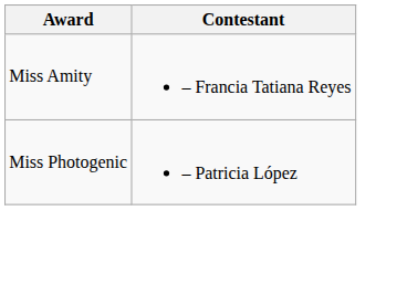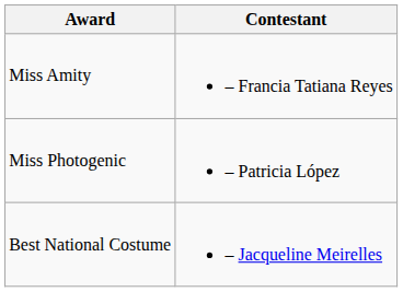 <table class="wikitable sortable" style="font-size:95%;">
 <tr>
 <th>Award</th>
 <th>Contestant</th>
 </tr>
 <tr>
 <td>Miss Amity</td>
 <td><br><ul><li> – Francia Tatiana Reyes</li></ul></td>
 </tr>
 <tr>
 <td>Miss Photogenic</td>
 <td><br><ul><li> – Patricia López</li></ul></td>
 </tr>
+<tr>
+<td>Best National Costume</td>
+<td><br><ul><li> – <a href='#'>Jacqueline Meirelles</a></li></ul></td>
+</tr>
 </table>
